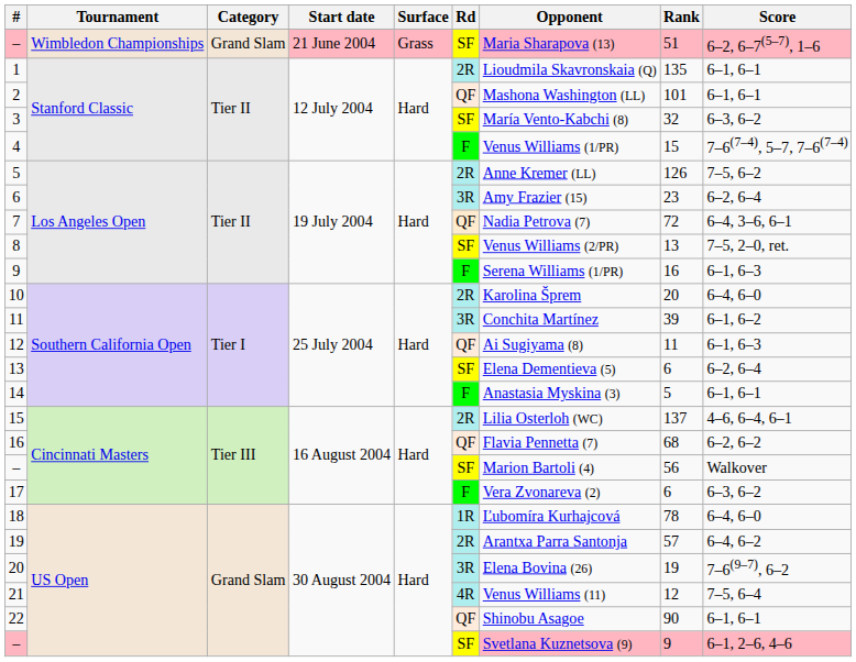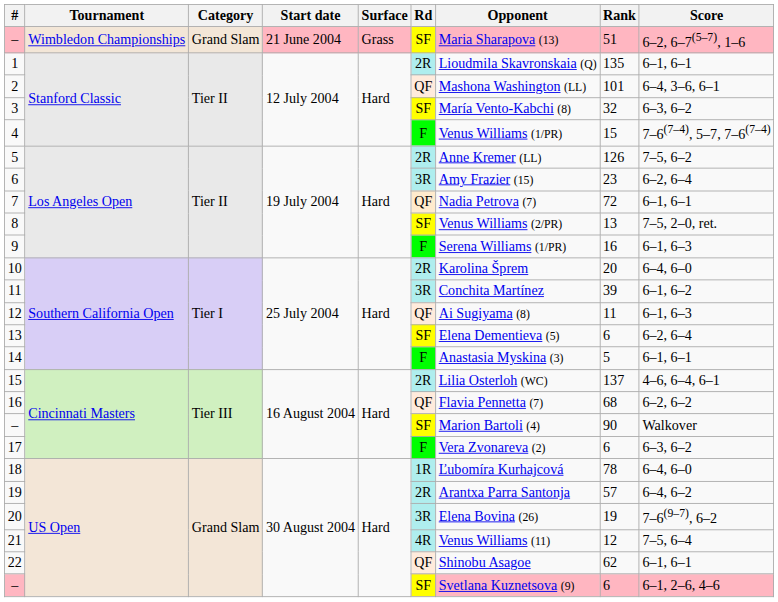 <table class="wikitable sortable">
 <tr>
 <th>#</th>
 <th>Tournament</th>
 <th>Category</th>
 <th>Start date</th>
 <th>Surface</th>
 <th>Rd</th>
 <th>Opponent</th>
 <th>Rank</th>
 <th scope=col class=unsortable>Score</th>
 </tr>
 <tr style=background:lightpink>
 <td style=text-align:center>–</td>
 <td style=background:#f3e6d7><a href='#'>Wimbledon Championships</a></td>
 <td style=background:#f3e6d7>Grand Slam</td>
 <td>21 June 2004</td>
 <td>Grass</td>
 <td style=text-align:center;background:yellow>SF</td>
 <td> <a href='#'>Maria Sharapova</a> <small>(13)</small></td>
 <td style=text-align:left>51</td>
 <td>6–2, 6–7<sup>(5–7)</sup>, 1–6</td>
 </tr>
 <tr>
 <td style=text-align:center>1</td>
 <td style=background:#e9e9e9 rowspan=4><a href='#'>Stanford Classic</a></td>
 <td style=background:#e9e9e9 rowspan=4>Tier II</td>
 <td rowspan=4>12 July 2004</td>
 <td rowspan=4>Hard</td>
 <td style=text-align:center;background:#afeeee>2R</td>
 <td> <a href='#'>Lioudmila Skavronskaia</a> <small>(Q)</small></td>
 <td style=text-align:left>135</td>
 <td>6–1, 6–1</td>
 </tr>
 <tr>
 <td style=text-align:center>2</td>
 <td style=text-align:center;background:#ffebdc>QF</td>
 <td> <a href='#'>Mashona Washington</a> <small>(LL)</small></td>
 <td style=text-align:left>101</td>
-<td>6–1, 6–1</td>
+<td>6–4, 3–6, 6–1</td>
 </tr>
 <tr>
 <td style=text-align:center>3</td>
 <td style=text-align:center;background:yellow>SF</td>
 <td> <a href='#'>María Vento-Kabchi</a> <small>(8)</small></td>
 <td style=text-align:left>32</td>
 <td>6–3, 6–2</td>
 </tr>
 <tr>
 <td style=text-align:center>4</td>
 <td style=text-align:center;background:lime>F</td>
 <td> <a href='#'>Venus Williams</a> <small>(1/PR)</small></td>
 <td style=text-align:left>15</td>
 <td>7–6<sup>(7–4)</sup>, 5–7, 7–6<sup>(7–4)</sup></td>
 </tr>
 <tr>
 <td style=text-align:center>5</td>
 <td style=background:#e9e9e9 rowspan=5><a href='#'>Los Angeles Open</a></td>
 <td style=background:#e9e9e9 rowspan=5>Tier II</td>
 <td rowspan=5>19 July 2004</td>
 <td rowspan=5>Hard</td>
 <td style=text-align:center;background:#afeeee>2R</td>
 <td> <a href='#'>Anne Kremer</a> <small>(LL)</small></td>
 <td style=text-align:left>126</td>
 <td>7–5, 6–2</td>
 </tr>
 <tr>
 <td style=text-align:center>6</td>
 <td style=text-align:center;background:#afeeee>3R</td>
 <td> <a href='#'>Amy Frazier</a> <small>(15)</small></td>
 <td style=text-align:left>23</td>
 <td>6–2, 6–4</td>
 </tr>
 <tr>
 <td style=text-align:center>7</td>
 <td style=text-align:center;background:#ffebcd>QF</td>
 <td> <a href='#'>Nadia Petrova</a> <small>(7)</small></td>
 <td style=text-align:left>72</td>
-<td>6–4, 3–6, 6–1</td>
+<td>6–1, 6–1</td>
 </tr>
 <tr>
 <td style=text-align:center>8</td>
 <td style=text-align:center;background:yellow>SF</td>
 <td> <a href='#'>Venus Williams</a> <small>(2/PR)</small></td>
 <td style=text-align:left>13</td>
 <td>7–5, 2–0, ret.</td>
 </tr>
 <tr>
 <td style=text-align:center>9</td>
 <td style=text-align:center;background:lime>F</td>
 <td> <a href='#'>Serena Williams</a> <small>(1/PR)</small></td>
 <td style=text-align:left>16</td>
 <td>6–1, 6–3</td>
 </tr>
 <tr>
 <td style=text-align:center>10</td>
 <td style=background:#d8cef6 rowspan=5><a href='#'>Southern California Open</a></td>
 <td style=background:#d8cef6 rowspan=5>Tier I</td>
 <td rowspan=5>25 July 2004</td>
 <td rowspan=5>Hard</td>
 <td style=text-align:center;background:#afeeee>2R</td>
 <td> <a href='#'>Karolina Šprem</a></td>
 <td style=text-align:left>20</td>
 <td>6–4, 6–0</td>
 </tr>
 <tr>
 <td style=text-align:center>11</td>
 <td style=text-align:center;background:#afeeee>3R</td>
 <td> <a href='#'>Conchita Martínez</a></td>
 <td style=text-align:left>39</td>
 <td>6–1, 6–2</td>
 </tr>
 <tr>
 <td style=text-align:center>12</td>
 <td style=text-align:center;background:#ffebdc>QF</td>
 <td> <a href='#'>Ai Sugiyama</a> <small>(8)</small></td>
 <td style=text-align:left>11</td>
 <td>6–1, 6–3</td>
 </tr>
 <tr>
 <td style=text-align:center>13</td>
 <td style=text-align:center;background:yellow>SF</td>
 <td> <a href='#'>Elena Dementieva</a> <small>(5)</small></td>
 <td style=text-align:left>6</td>
 <td>6–2, 6–4</td>
 </tr>
 <tr>
 <td style=text-align:center>14</td>
 <td style=text-align:center;background:lime>F</td>
 <td> <a href='#'>Anastasia Myskina</a> <small>(3)</small></td>
 <td style=text-align:left>5</td>
 <td>6–1, 6–1</td>
 </tr>
 <tr>
 <td style=text-align:center>15</td>
 <td style=background:#d0f0c0 rowspan=4><a href='#'>Cincinnati Masters</a></td>
 <td style=background:#d0f0c0 rowspan=4>Tier III</td>
 <td rowspan=4>16 August 2004</td>
 <td rowspan=4>Hard</td>
 <td style=text-align:center;background:#afeeee>2R</td>
 <td> <a href='#'>Lilia Osterloh</a> <small>(WC)</small></td>
 <td style=text-align:left>137</td>
 <td>4–6, 6–4, 6–1</td>
 </tr>
 <tr>
 <td style=text-align:center>16</td>
 <td style=text-align:center;background:#ffebdc>QF</td>
 <td> <a href='#'>Flavia Pennetta</a> <small>(7)</small></td>
 <td style=text-align:left>68</td>
 <td>6–2, 6–2</td>
 </tr>
 <tr>
 <td style=text-align:center>–</td>
 <td style=text-align:center;background:yellow>SF</td>
 <td> <a href='#'>Marion Bartoli</a> <small>(4)</small></td>
-<td style=text-align:left>56</td>
+<td style=text-align:left>90</td>
 <td>Walkover</td>
 </tr>
 <tr>
 <td style=text-align:center>17</td>
 <td style=text-align:center;background:lime>F</td>
 <td> <a href='#'>Vera Zvonareva</a> <small>(2)</small></td>
 <td style=text-align:left>6</td>
 <td>6–3, 6–2</td>
 </tr>
 <tr>
 <td style=text-align:center>18</td>
 <td style=background:#f3e6d7 rowspan=6><a href='#'>US Open</a></td>
 <td style=background:#f3e6d7 rowspan=6>Grand Slam</td>
 <td rowspan=6>30 August 2004</td>
 <td rowspan=6>Hard</td>
 <td style=text-align:center;background:#afeeee>1R</td>
 <td> <a href='#'>Ľubomíra Kurhajcová</a></td>
 <td style=text-align:left>78</td>
 <td>6–4, 6–0</td>
 </tr>
 <tr>
 <td style=text-align:center>19</td>
 <td style=text-align:center;background:#afeeee>2R</td>
 <td> <a href='#'>Arantxa Parra Santonja</a></td>
 <td style=text-align:left>57</td>
 <td>6–4, 6–2</td>
 </tr>
 <tr>
 <td style=text-align:center>20</td>
 <td style=text-align:center;background:#afeeee>3R</td>
 <td> <a href='#'>Elena Bovina</a> <small>(26)</small></td>
 <td style=text-align:left>19</td>
 <td>7–6<sup>(9–7)</sup>, 6–2</td>
 </tr>
 <tr>
 <td style=text-align:center>21</td>
 <td style=text-align:center;background:#afeeee>4R</td>
 <td> <a href='#'>Venus Williams</a> <small>(11)</small></td>
 <td style=text-align:left>12</td>
 <td>7–5, 6–4</td>
 </tr>
 <tr>
 <td style=text-align:center>22</td>
 <td style=text-align:center;background:#ffebdc>QF</td>
 <td> <a href='#'>Shinobu Asagoe</a></td>
-<td style=text-align:left>90</td>
+<td style=text-align:left>62</td>
 <td>6–1, 6–1</td>
 </tr>
 <tr bgcolor=lightpink>
 <td style=text-align:center>–</td>
 <td style=text-align:center;background:yellow>SF</td>
 <td> <a href='#'>Svetlana Kuznetsova</a> <small>(9)</small></td>
-<td style=text-align:left>9</td>
+<td style=text-align:left>6</td>
 <td>6–1, 2–6, 4–6</td>
 </tr>
 </table>
